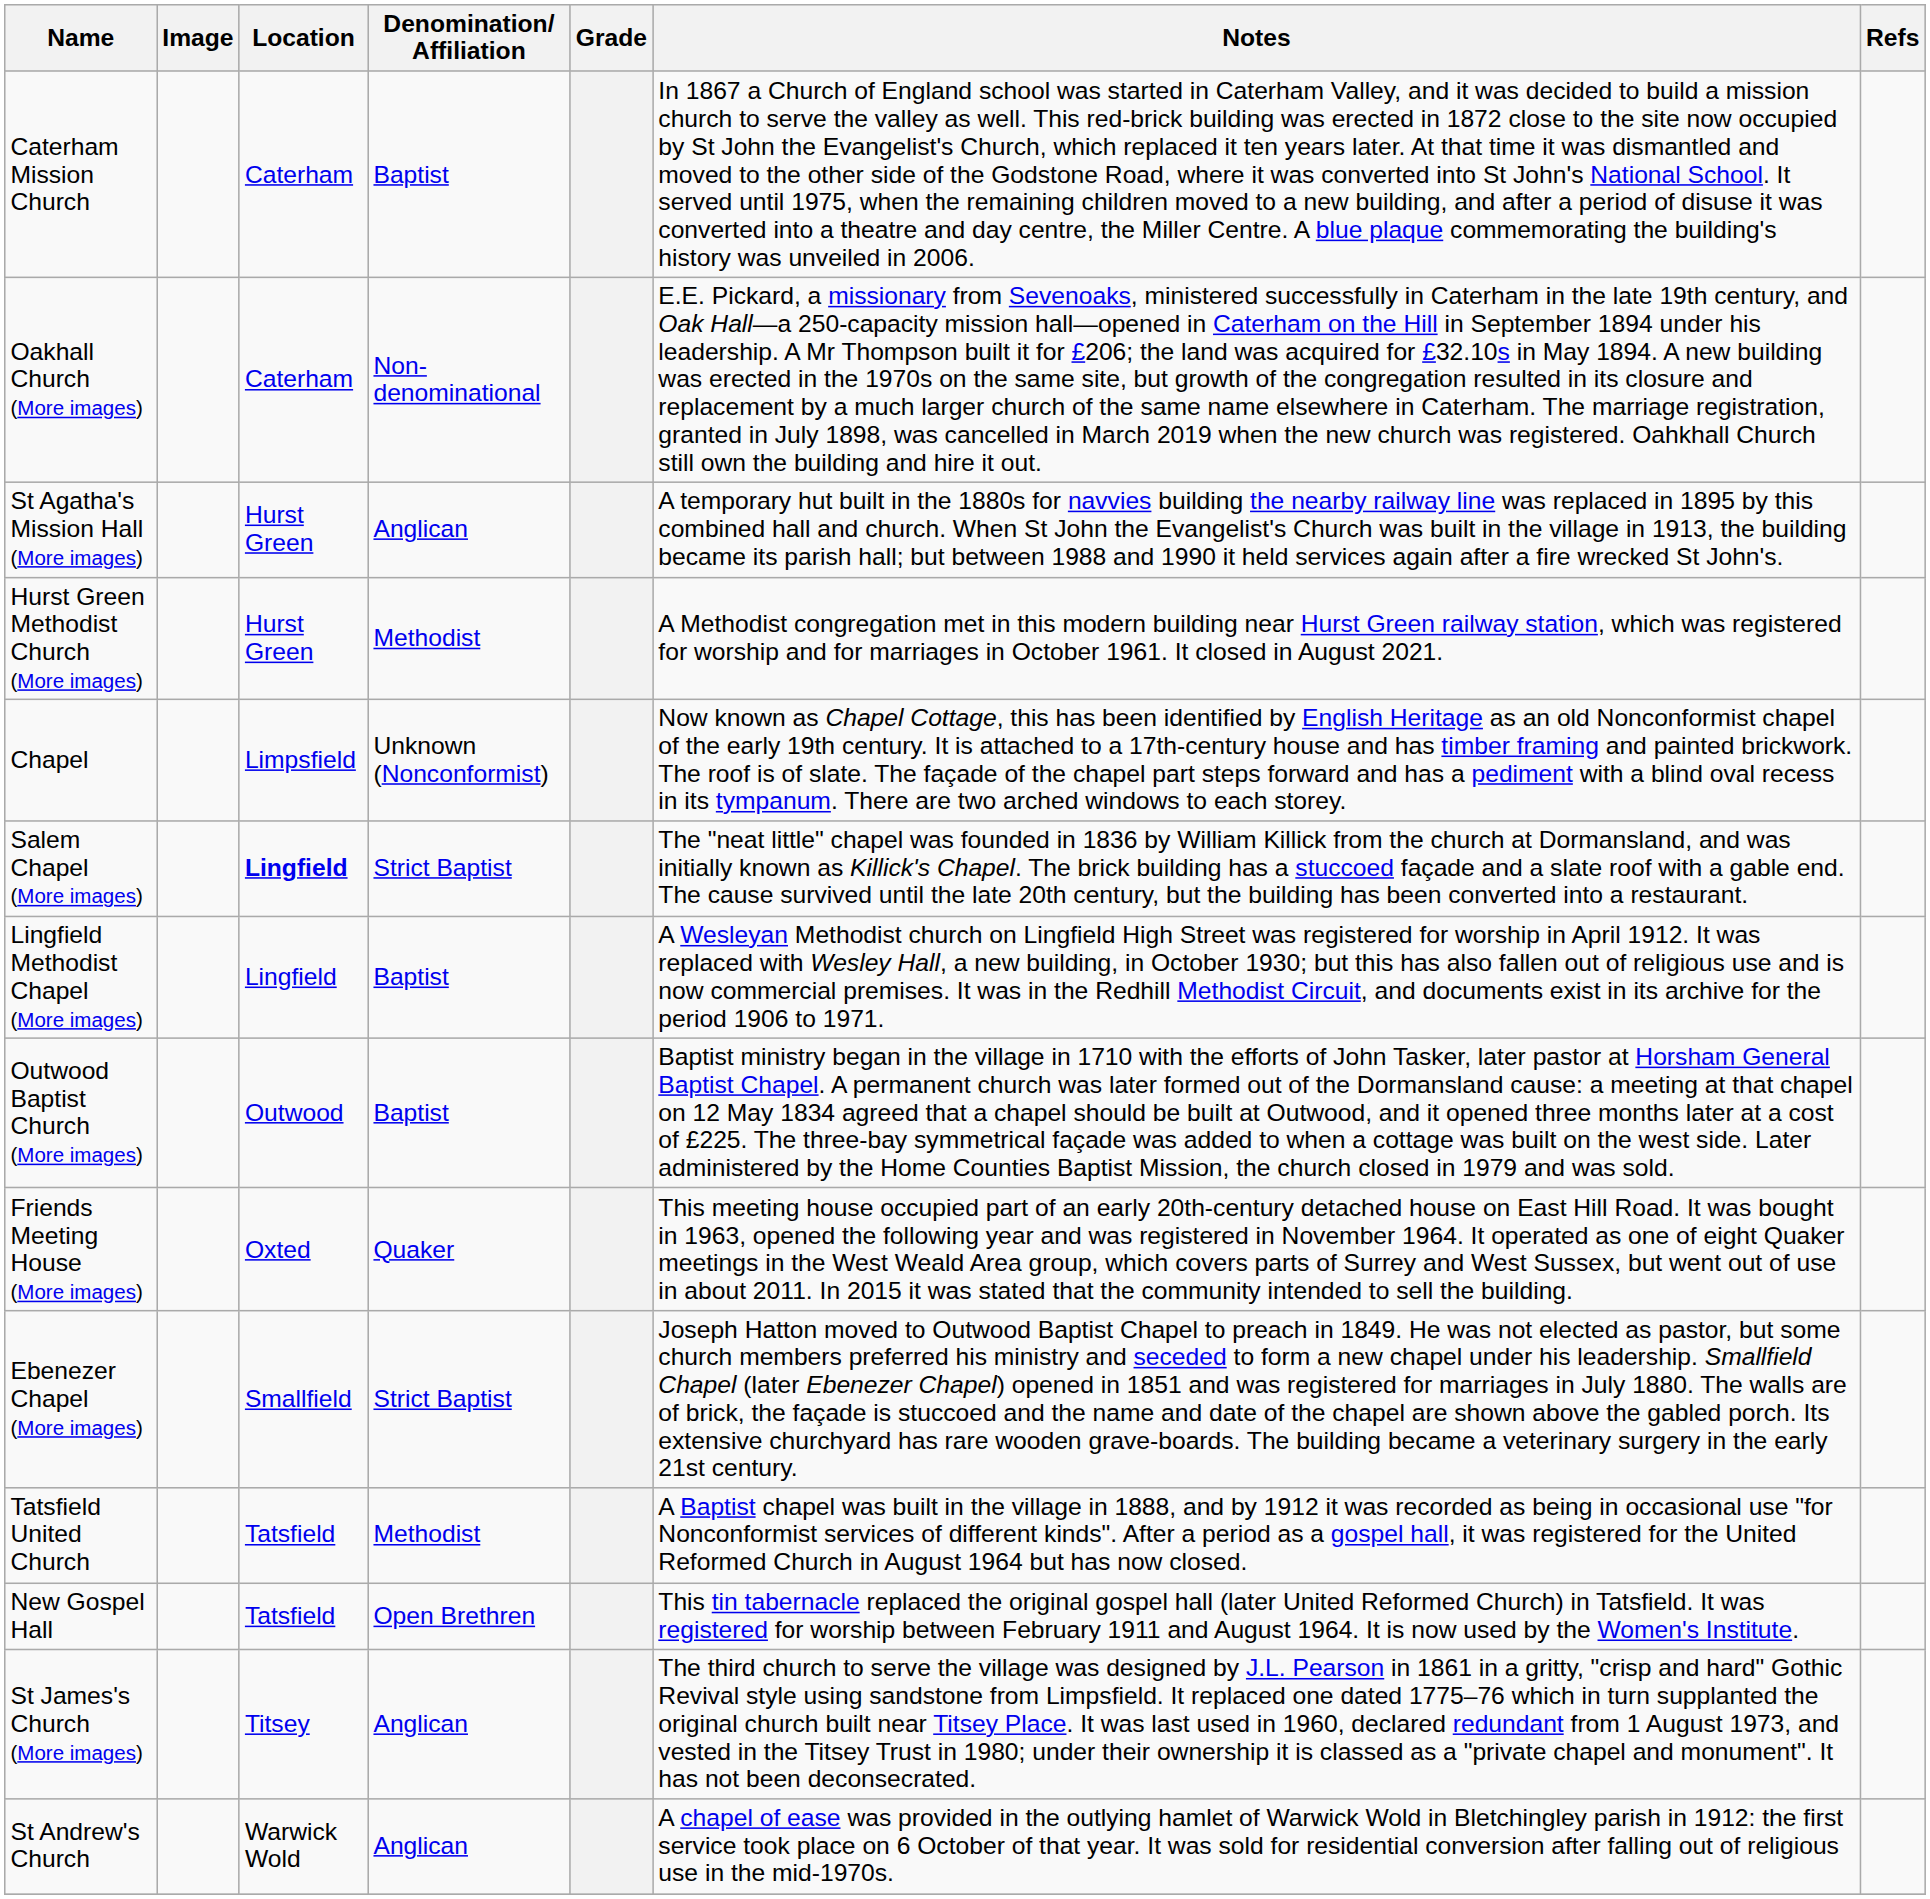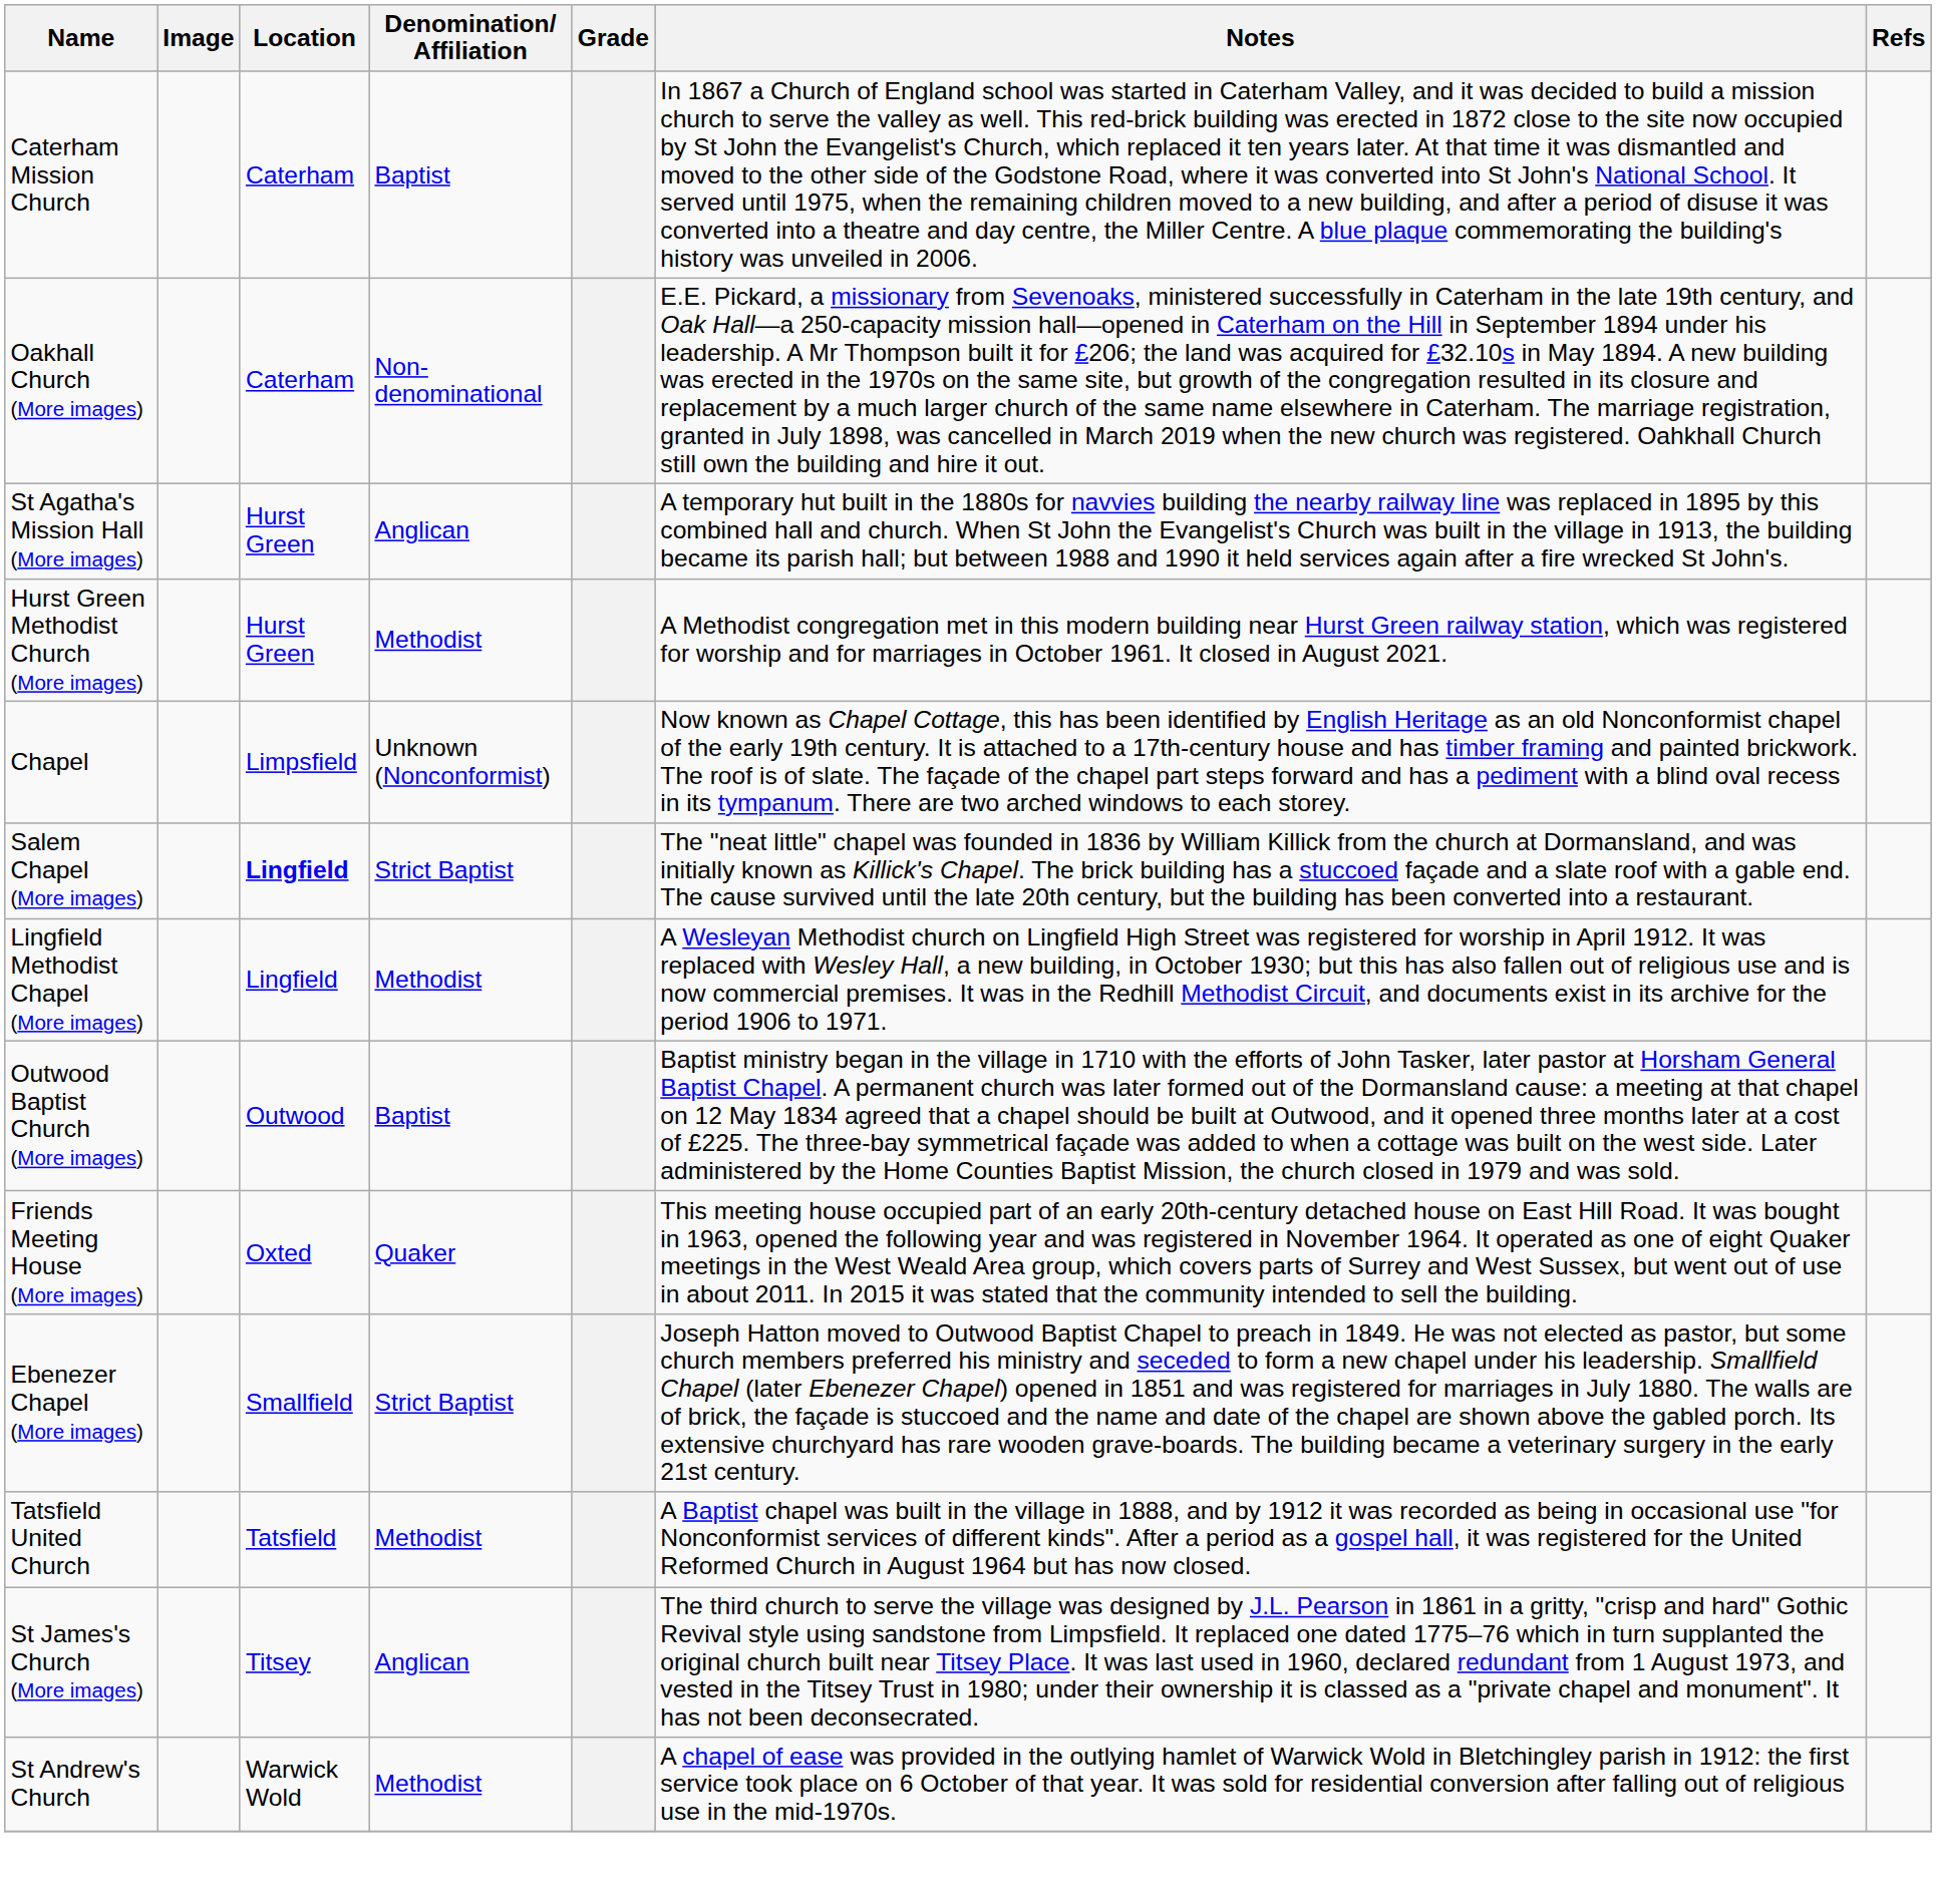 <table class="wikitable sortable">
 <tr>
 <th align="center">Name</th>
 <th align="center" class="unsortable">Image</th>
 <th align="center">Location</th>
 <th align="center">Denomination/<br>Affiliation</th>
 <th align="center">Grade</th>
 <th align="center" class="unsortable">Notes</th>
 <th align="center" class="unsortable">Refs</th>
 </tr>
 <tr>
 <td>Caterham Mission Church</td>
 <td></td>
 <td><a href='#'>Caterham</a><br></td>
 <td><a href='#'>Baptist</a></td>
 <th align="center"></th>
 <td>In 1867 a Church of England school was started in Caterham Valley, and it was decided to build a mission church to serve the valley as well.  This red-brick building was erected in 1872 close to the site now occupied by St John the Evangelist's Church, which replaced it ten years later.  At that time it was dismantled and moved to the other side of the Godstone Road, where it was converted into St John's <a href='#'>National School</a>.  It served until 1975, when the remaining children moved to a new building, and after a period of disuse it was converted into a theatre and day centre, the Miller Centre.  A <a href='#'>blue plaque</a> commemorating the building's history was unveiled in 2006.</td>
 <td></td>
 </tr>
 <tr>
 <td>Oakhall Church<br><small>(<a href='#'>More images</a>)</small></td>
 <td></td>
 <td><a href='#'>Caterham</a><br></td>
 <td><a href='#'>Non-denominational</a></td>
 <th align="center"></th>
 <td>E.E. Pickard, a <a href='#'>missionary</a> from <a href='#'>Sevenoaks</a>, ministered successfully in Caterham in the late 19th century, and <em>Oak Hall</em>—a 250-capacity mission hall—opened in <a href='#'>Caterham on the Hill</a> in September 1894 under his leadership.  A Mr Thompson built it for <a href='#'>£</a>206; the land was acquired for <a href='#'>£</a>32.10<a href='#'>s</a> in May 1894.  A new building was erected in the 1970s on the same site, but growth of the congregation resulted in its closure and replacement by a much larger church of the same name elsewhere in Caterham.  The marriage registration, granted in July 1898, was cancelled in March 2019 when the new church was registered.  Oahkhall Church still own the building and hire it out.</td>
 <td><br><br></td>
 </tr>
 <tr>
 <td>St Agatha's Mission Hall<br><small>(<a href='#'>More images</a>)</small></td>
 <td></td>
 <td><a href='#'>Hurst Green</a><br></td>
 <td><a href='#'>Anglican</a></td>
 <th align="center"></th>
 <td>A temporary hut built in the 1880s for <a href='#'>navvies</a> building <a href='#'>the nearby railway line</a> was replaced in 1895 by this combined hall and church.  When St John the Evangelist's Church was built in the village in 1913, the building became its parish hall; but between 1988 and 1990 it held services again after a fire wrecked St John's.</td>
 <td><br></td>
 </tr>
 <tr>
 <td>Hurst Green Methodist Church<br><small>(<a href='#'>More images</a>)</small></td>
 <td></td>
 <td><a href='#'>Hurst Green</a><br></td>
 <td><a href='#'>Methodist</a></td>
 <th align="center"></th>
 <td>A Methodist congregation met in this modern building near <a href='#'>Hurst Green railway station</a>, which was registered for worship and for marriages in October 1961.  It closed in August 2021.</td>
 <td><br></td>
 </tr>
 <tr>
 <td>Chapel</td>
 <td></td>
 <td><a href='#'>Limpsfield</a><br></td>
 <td>Unknown (<a href='#'>Nonconformist</a>)</td>
 <th></th>
 <td>Now known as <em>Chapel Cottage</em>, this has been identified by <a href='#'>English Heritage</a> as an old Nonconformist chapel of the early 19th century.  It is attached to a 17th-century house and has <a href='#'>timber framing</a> and painted brickwork.  The roof is of slate.  The façade of the chapel part steps forward and has a <a href='#'>pediment</a> with a blind oval recess in its <a href='#'>tympanum</a>.  There are two arched windows to each storey.</td>
 <td></td>
 </tr>
 <tr>
 <td>Salem Chapel<br><small>(<a href='#'>More images</a>)</small></td>
 <td></td>
 <td><strong><a href='#'>Lingfield</a><br></strong></td>
 <td><a href='#'>Strict Baptist</a></td>
 <th align="center"></th>
 <td>The "neat little" chapel was founded in 1836 by William Killick from the church at Dormansland, and was initially known as <em>Killick's Chapel</em>.  The brick building has a <a href='#'>stuccoed</a> façade and a slate roof with a gable end.  The cause survived until the late 20th century, but the building has been converted into a restaurant.</td>
 <td><br><br></td>
 </tr>
 <tr>
 <td>Lingfield Methodist Chapel<br><small>(<a href='#'>More images</a>)</small></td>
 <td></td>
 <td><a href='#'>Lingfield</a><br></td>
-<td><a href='#'>Baptist</a></td>
+<td><a href='#'>Methodist</a></td>
 <th align="center"></th>
 <td>A <a href='#'>Wesleyan</a> Methodist church on Lingfield High Street was registered for worship in April 1912.  It was replaced with <em>Wesley Hall</em>, a new building, in October 1930; but this has also fallen out of religious use and is now commercial premises.  It was in the Redhill <a href='#'>Methodist Circuit</a>, and documents exist in its archive for the period 1906 to 1971.</td>
 <td><br></td>
 </tr>
 <tr>
 <td>Outwood Baptist Church<br><small>(<a href='#'>More images</a>)</small></td>
 <td></td>
 <td><a href='#'>Outwood</a><br></td>
 <td><a href='#'>Baptist</a></td>
 <th align="center"></th>
 <td>Baptist ministry began in the village in 1710 with the efforts of John Tasker, later pastor at <a href='#'>Horsham General Baptist Chapel</a>.  A permanent church was later formed out of the Dormansland cause: a meeting at that chapel on 12 May 1834 agreed that a chapel should be built at Outwood, and it opened three months later at a cost of £225.  The three-bay symmetrical façade was added to when a cottage was built on the west side.  Later administered by the Home Counties Baptist Mission, the church closed in 1979 and was sold.</td>
 <td><br><br><br></td>
 </tr>
 <tr>
 <td>Friends Meeting House<br><small>(<a href='#'>More images</a>)</small></td>
 <td></td>
 <td><a href='#'>Oxted</a><br></td>
 <td><a href='#'>Quaker</a></td>
 <th align="center"></th>
 <td>This meeting house occupied part of an early 20th-century detached house on East Hill Road.  It was bought in 1963, opened the following year and was registered in November 1964.  It operated as one of eight Quaker meetings in the West Weald Area group, which covers parts of Surrey and West Sussex, but went out of use in about 2011.  In 2015 it was stated that the community intended to sell the building.</td>
 <td><br></td>
 </tr>
 <tr>
 <td>Ebenezer Chapel<br><small>(<a href='#'>More images</a>)</small></td>
 <td></td>
 <td><a href='#'>Smallfield</a><br></td>
 <td><a href='#'>Strict Baptist</a></td>
 <th align="center"></th>
 <td>Joseph Hatton moved to Outwood Baptist Chapel to preach in 1849.  He was not elected as pastor, but some church members preferred his ministry and <a href='#'>seceded</a> to form a new chapel under his leadership.  <em>Smallfield Chapel</em> (later <em>Ebenezer Chapel</em>) opened in 1851 and was registered for marriages in July 1880.  The walls are of brick, the façade is stuccoed and the name and date of the chapel are shown above the gabled porch.  Its extensive churchyard has rare wooden grave-boards.  The building became a veterinary surgery in the early 21st century.</td>
 <td><br><br></td>
 </tr>
 <tr>
 <td>Tatsfield United Church</td>
 <td></td>
 <td><a href='#'>Tatsfield</a><br></td>
 <td><a href='#'>Methodist</a></td>
 <th align="center"></th>
 <td>A <a href='#'>Baptist</a> chapel was built in the village in 1888, and by 1912 it was recorded as being in occasional use "for Nonconformist services of different kinds".  After a period as a <a href='#'>gospel hall</a>, it was registered for the United Reformed Church in August 1964 but has now closed.</td>
 <td><br></td>
 </tr>
 <tr>
-<td>New Gospel Hall</td>
-<td></td>
-<td><a href='#'>Tatsfield</a><br></td>
-<td><a href='#'>Open Brethren</a></td>
-<th align="center"></th>
-<td>This <a href='#'>tin tabernacle</a> replaced the original gospel hall (later United Reformed Church) in Tatsfield.  It was <a href='#'>registered</a> for worship between February 1911 and August 1964.  It is now used by the <a href='#'>Women's Institute</a>.</td>
-<td></td>
-</tr>
-<tr>
 <td>St James's Church<br><small>(<a href='#'>More images</a>)</small></td>
 <td></td>
 <td><a href='#'>Titsey</a><br></td>
 <td><a href='#'>Anglican</a></td>
 <th></th>
 <td>The third church to serve the village was designed by <a href='#'>J.L. Pearson</a> in 1861 in a gritty, "crisp and hard" Gothic Revival style using sandstone from Limpsfield.  It replaced one dated 1775–76 which in turn supplanted the original church built near <a href='#'>Titsey Place</a>.  It was last used in 1960, declared <a href='#'>redundant</a> from 1 August 1973, and vested in the Titsey Trust in 1980; under their ownership it is classed as a "private chapel and monument".  It has not been deconsecrated.</td>
 <td><br><br></td>
 </tr>
 <tr>
 <td>St Andrew's Church</td>
 <td></td>
 <td>Warwick Wold<br></td>
-<td><a href='#'>Anglican</a></td>
+<td><a href='#'>Methodist</a></td>
 <th align="center"></th>
 <td>A <a href='#'>chapel of ease</a> was provided in the outlying hamlet of Warwick Wold in Bletchingley parish in 1912: the first service took place on 6 October of that year.  It was sold for residential conversion after falling out of religious use in the mid-1970s.</td>
 <td></td>
 </tr>
 <tr>
 </tr>
 </table>
